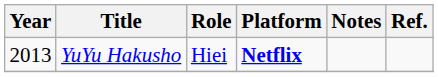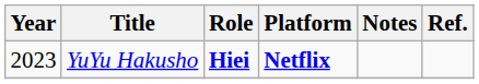 <table class="wikitable">
 <tr>
 <th>Year</th>
 <th>Title</th>
 <th>Role</th>
 <th>Platform</th>
 <th>Notes</th>
 <th>Ref.</th>
 </tr>
 <tr>
-<td>2013</td>
+<td>2023</td>
 <td><em><a href='#'>YuYu Hakusho</a></em></td>
-<td><a href='#'>Hiei</a></td>
+<td><strong><a href='#'>Hiei</a></strong></td>
 <td><strong><a href='#'>Netflix</a></strong></td>
 <td></td>
 <td></td>
 </tr>
 <tr>
 </tr>
 </table>
